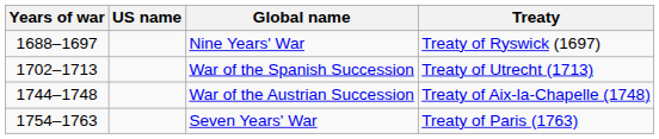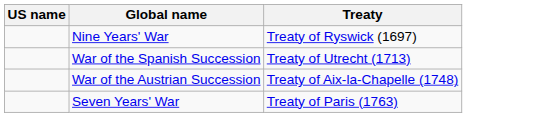 <table class="wikitable" align="center">
 <tr>
-<th>Years of war</th>
 <th>US name</th>
 <th>Global name</th>
 <th>Treaty</th>
 </tr>
 <tr>
-<td align=center valign=center>1688–1697</td>
 <td valign=top></td>
 <td valign=top><a href='#'>Nine Years' War</a></td>
 <td valign=top><a href='#'>Treaty of Ryswick</a> (1697)</td>
 </tr>
 <tr>
-<td align=center valign=center>1702–1713</td>
 <td valign=top></td>
 <td valign=top><a href='#'>War of the Spanish Succession</a></td>
 <td valign=top><a href='#'>Treaty of Utrecht (1713)</a></td>
 </tr>
 <tr>
-<td align=center valign=center>1744–1748</td>
 <td valign=top></td>
 <td valign=top><a href='#'>War of the Austrian Succession</a></td>
 <td valign=top><a href='#'>Treaty of Aix-la-Chapelle (1748)</a></td>
 </tr>
 <tr>
-<td align=center valign=center>1754–1763</td>
 <td valign=top></td>
 <td valign=top><a href='#'>Seven Years' War</a></td>
 <td valign=top><a href='#'>Treaty of Paris (1763)</a></td>
 </tr>
 </table>
